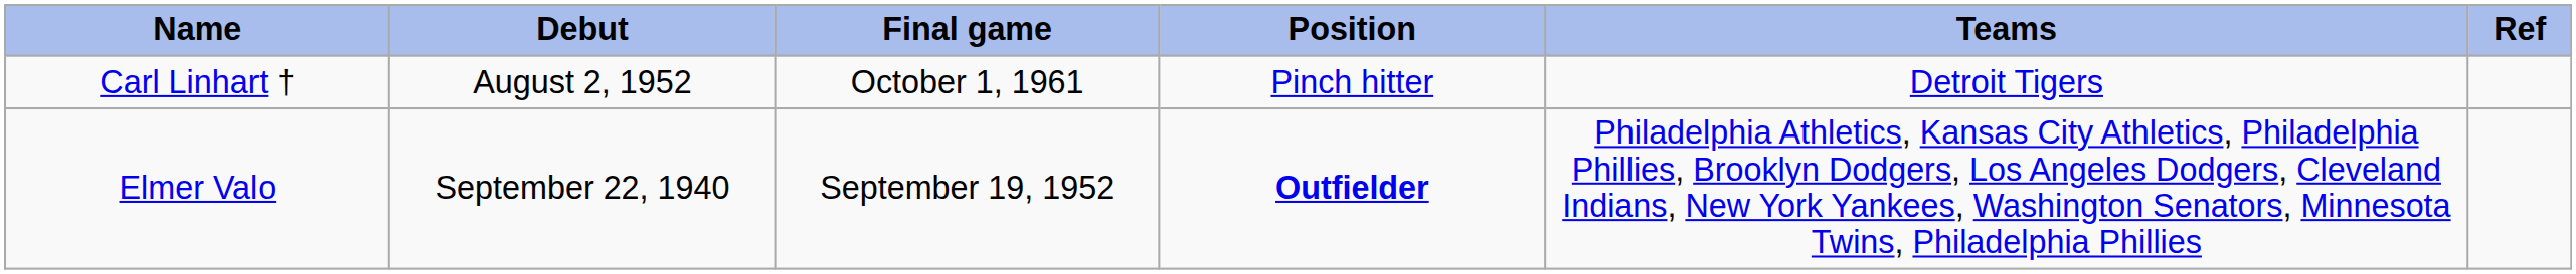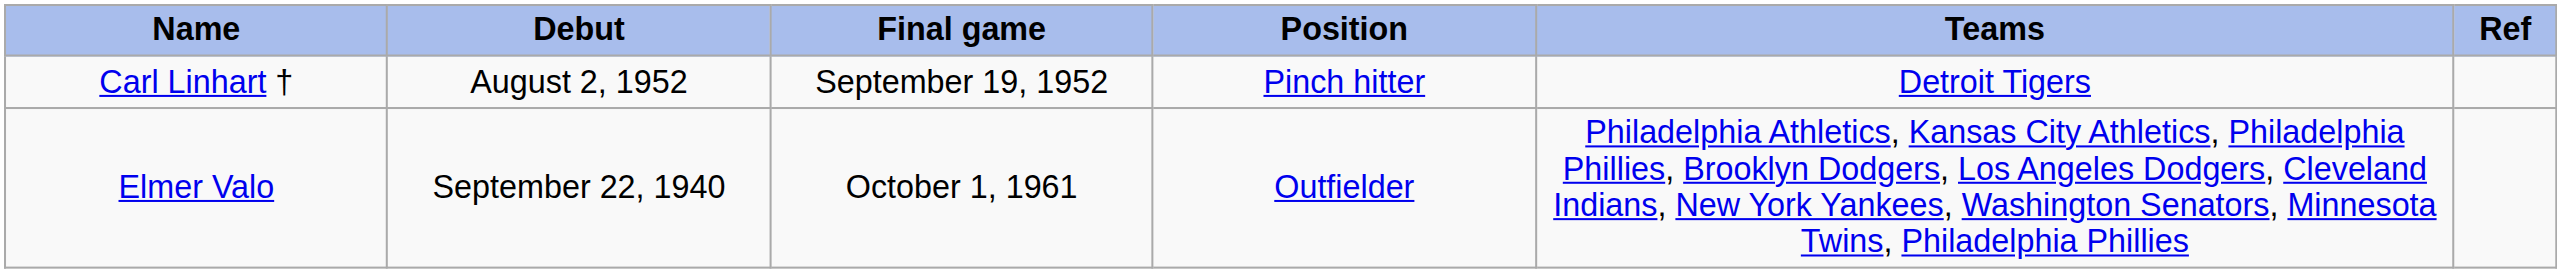 <table class="wikitable" style="width: 100%">
 <tr>
 <th style="background:#a8bdec; width:15%;">Name</th>
 <th style="width:15%; background:#a8bdec;">Debut</th>
 <th style="width:15%; background:#a8bdec;">Final game</th>
 <th style="width:15%; background:#a8bdec;">Position</th>
 <th style="width:36%; background:#a8bdec;">Teams</th>
 <th style="width:4%; background:#a8bdec;">Ref</th>
 </tr>
 <tr align=center>
 <td><a href='#'>Carl Linhart</a> †</td>
 <td>August 2, 1952</td>
-<td>October 1, 1961</td>
+<td>September 19, 1952</td>
 <td><a href='#'>Pinch hitter</a></td>
 <td><a href='#'>Detroit Tigers</a></td>
 <td></td>
 </tr>
 <tr align=center>
 <td><a href='#'>Elmer Valo</a></td>
 <td>September 22, 1940</td>
-<td>September 19, 1952</td>
-<td><strong><a href='#'>Outfielder</a></strong></td>
+<td>October 1, 1961</td>
+<td><a href='#'>Outfielder</a></td>
 <td><a href='#'>Philadelphia Athletics</a>, <a href='#'>Kansas City Athletics</a>, <a href='#'>Philadelphia Phillies</a>, <a href='#'>Brooklyn Dodgers</a>, <a href='#'>Los Angeles Dodgers</a>, <a href='#'>Cleveland Indians</a>, <a href='#'>New York Yankees</a>, <a href='#'>Washington Senators</a>, <a href='#'>Minnesota Twins</a>, <a href='#'>Philadelphia Phillies</a></td>
 <td></td>
 </tr>
 </table>
